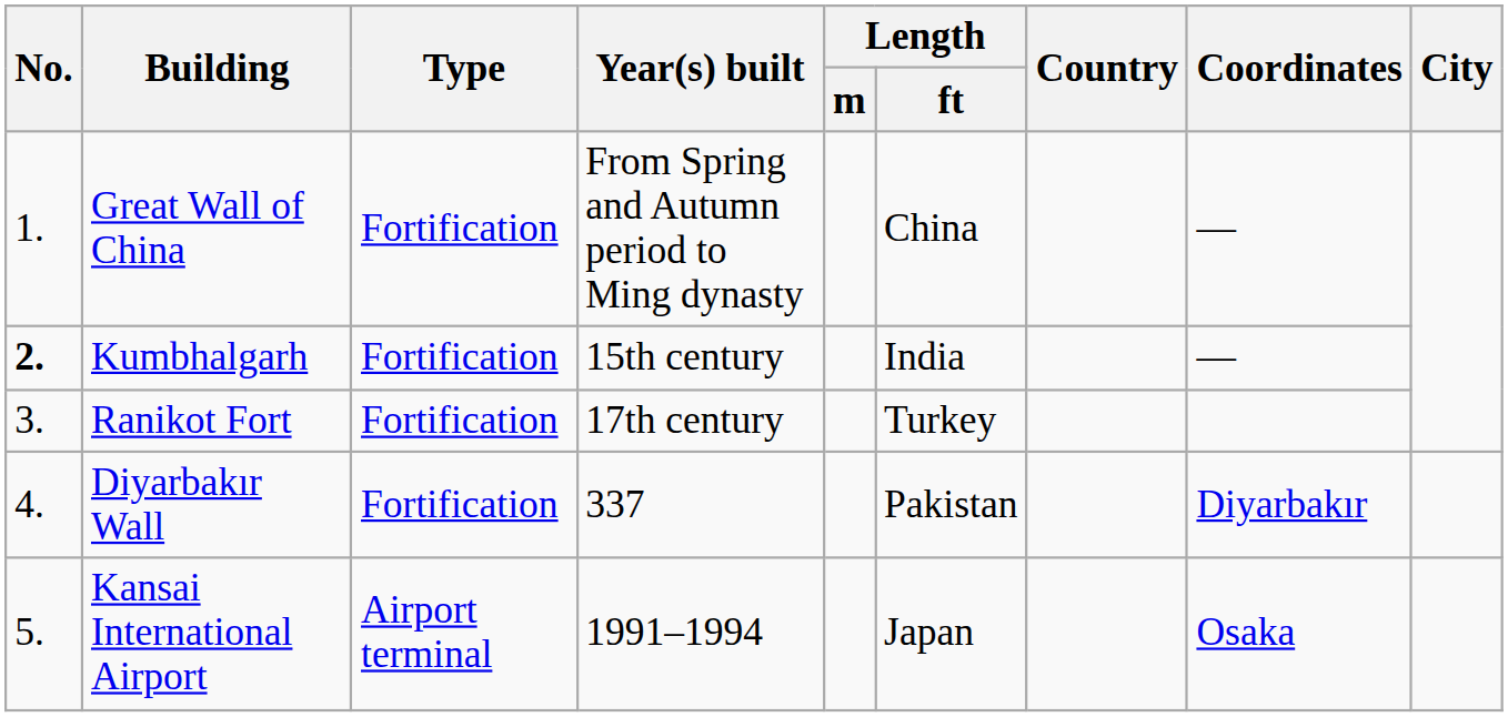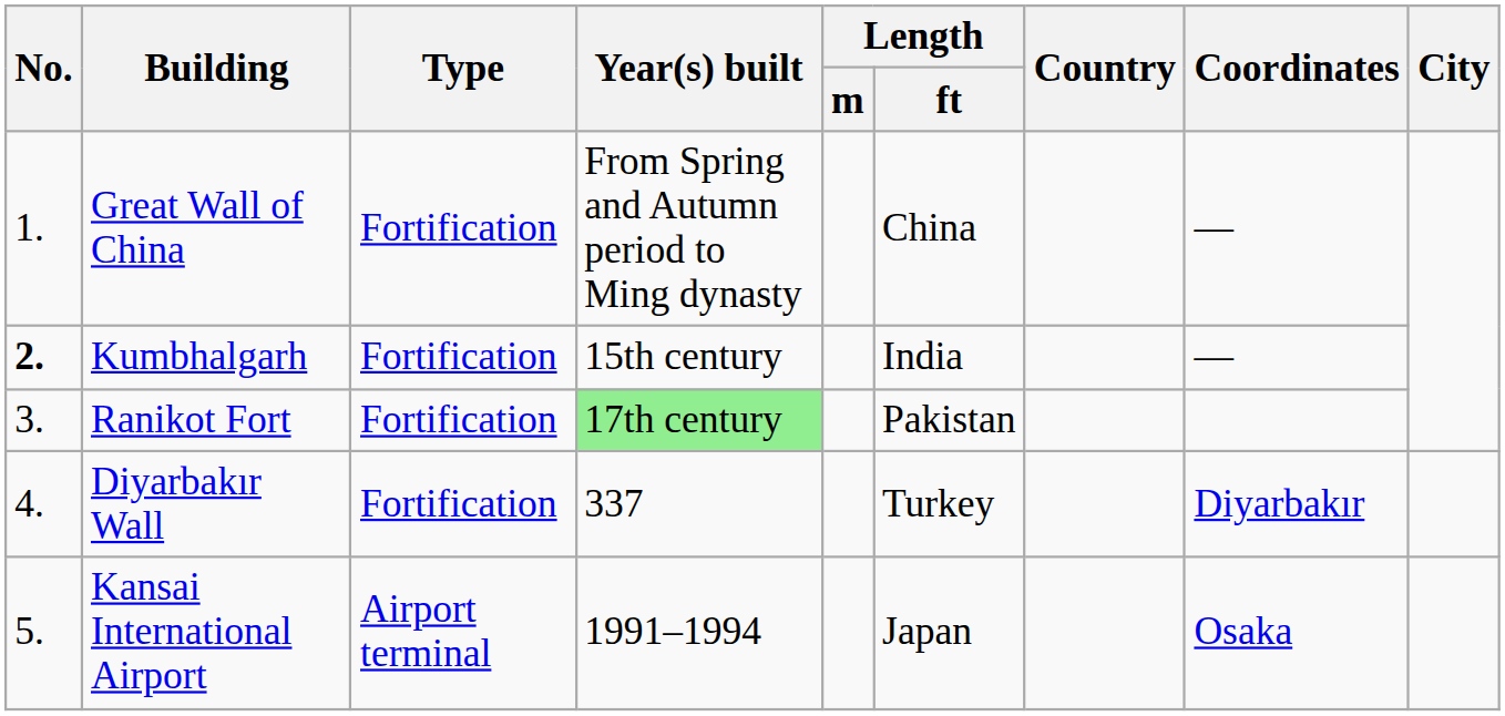 <table class="wikitable sortable">
 <tr>
 <th rowspan=2>No.</th>
 <th rowspan=2>Building</th>
 <th rowspan=2>Type</th>
 <th rowspan=2>Year(s) built</th>
 <th colspan=2>Length</th>
 <th rowspan="2">Country</th>
 <th rowspan="2">Coordinates</th>
 <th rowspan="2">City</th>
 </tr>
 <tr>
 <th>m</th>
 <th>ft</th>
 </tr>
 <tr>
 <td>1.</td>
 <td><a href='#'>Great Wall of China</a></td>
 <td><a href='#'>Fortification</a></td>
 <td>From Spring and Autumn period to Ming dynasty</td>
 <td></td>
 <td>China</td>
 <td></td>
 <td>—</td>
 </tr>
 <tr>
 <td><strong>2.</strong></td>
 <td><a href='#'>Kumbhalgarh</a></td>
 <td><a href='#'>Fortification</a></td>
 <td>15th century</td>
 <td></td>
 <td>India</td>
 <td></td>
 <td>—</td>
 </tr>
 <tr>
 <td>3.</td>
 <td><a href='#'>Ranikot Fort</a></td>
 <td><a href='#'>Fortification</a></td>
-<td>17th century</td>
+<td style="background: lightgreen;">17th century</td>
 <td></td>
-<td>Turkey</td>
+<td>Pakistan</td>
 <td></td>
 <td></td>
 </tr>
 <tr>
 <td>4.</td>
 <td><a href='#'>Diyarbakır Wall</a></td>
 <td><a href='#'>Fortification</a></td>
 <td>337</td>
 <td></td>
-<td>Pakistan</td>
+<td>Turkey</td>
 <td></td>
 <td><a href='#'>Diyarbakır</a></td>
 <td></td>
 </tr>
 <tr>
 <td>5.</td>
 <td><a href='#'>Kansai International Airport</a></td>
 <td><a href='#'>Airport terminal</a></td>
 <td>1991–1994</td>
 <td></td>
 <td>Japan</td>
 <td></td>
 <td><a href='#'>Osaka</a></td>
 </tr>
 </table>
